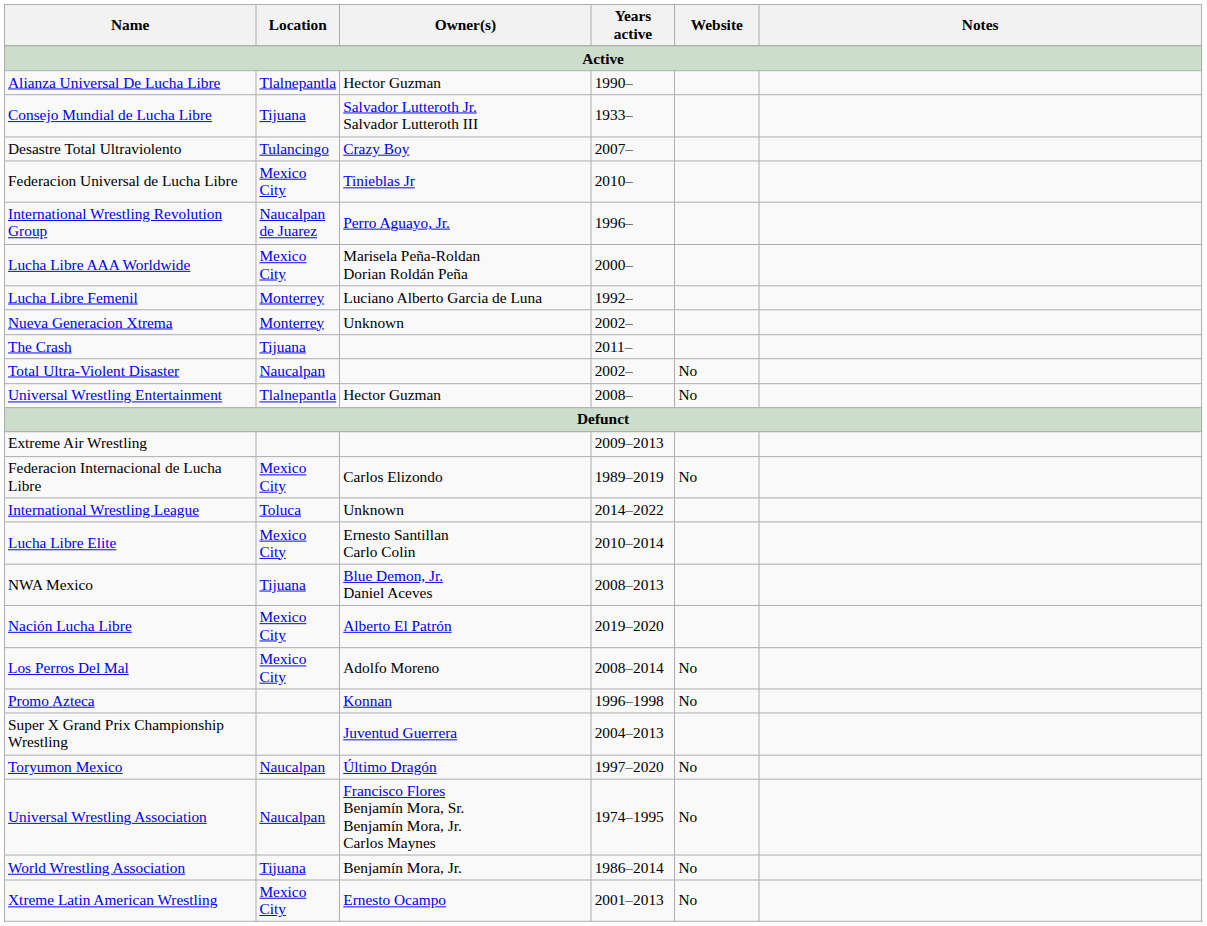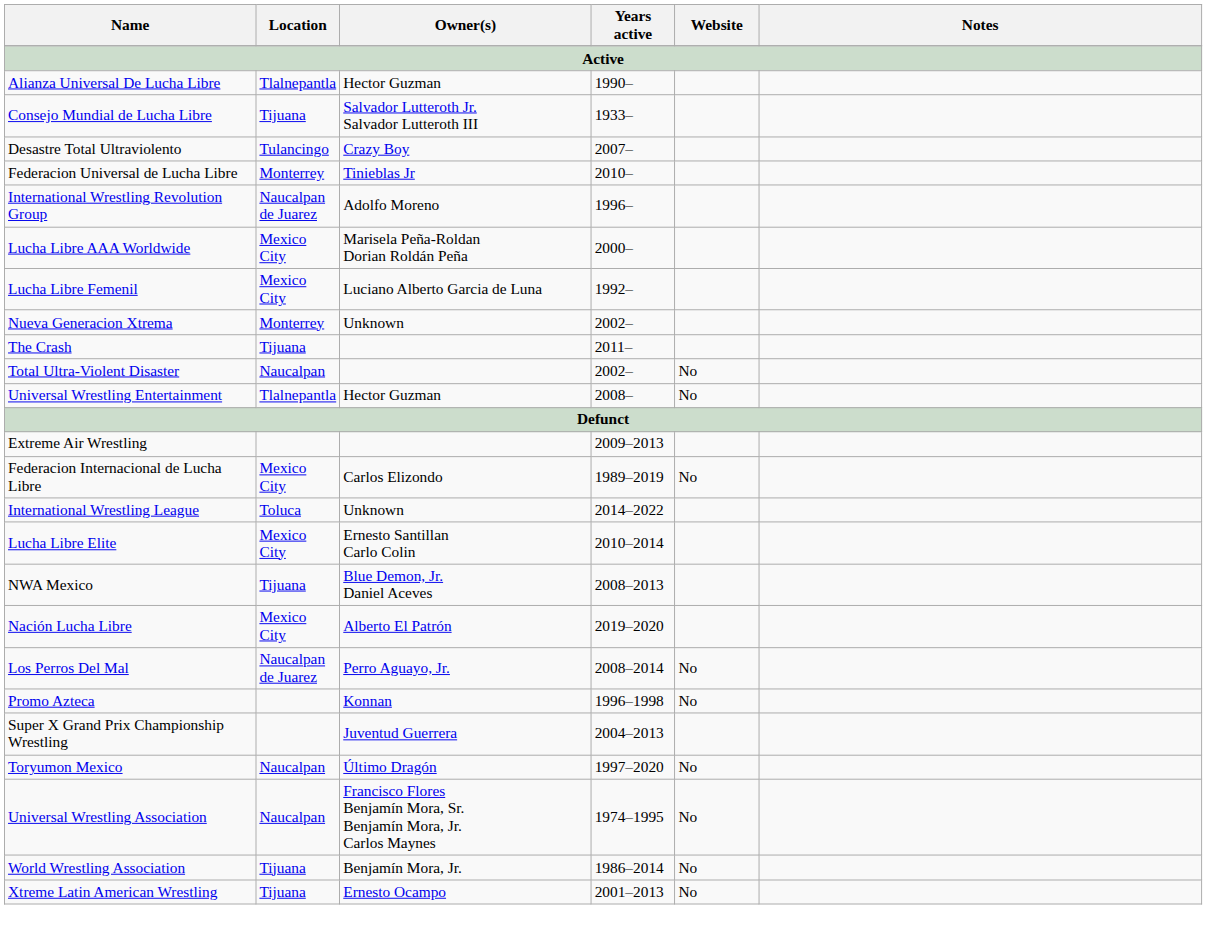 <table class=wikitable>
 <tr>
 <th width="21%">Name</th>
 <th width="7%">Location</th>
 <th width="21%">Owner(s)</th>
 <th width="7%">Years active</th>
 <th width="7%">Website</th>
 <th width="55%">Notes</th>
 </tr>
 <tr valign="top">
 </tr>
 <tr>
 <td colspan=7 style="background: #ccddcc;" align=center><strong>Active</strong></td>
 </tr>
 <tr>
 <td><a href='#'>Alianza Universal De Lucha Libre</a></td>
 <td><a href='#'>Tlalnepantla</a></td>
 <td>Hector Guzman</td>
 <td>1990–</td>
 <td></td>
 <td></td>
 </tr>
 <tr>
 <td><a href='#'>Consejo Mundial de Lucha Libre</a></td>
 <td><a href='#'>Tijuana</a></td>
 <td><a href='#'>Salvador Lutteroth Jr.</a><br>Salvador Lutteroth III<br></td>
 <td>1933–</td>
 <td></td>
 <td></td>
 </tr>
 <tr>
 <td>Desastre Total Ultraviolento</td>
 <td><a href='#'>Tulancingo</a></td>
 <td><a href='#'>Crazy Boy</a></td>
 <td>2007–</td>
 <td></td>
 <td></td>
 </tr>
 <tr>
 <td>Federacion Universal de Lucha Libre</td>
-<td><a href='#'>Mexico City</a></td>
+<td><a href='#'>Monterrey</a></td>
 <td><a href='#'>Tinieblas Jr</a></td>
 <td>2010–</td>
 <td></td>
 <td></td>
 </tr>
 <tr>
 <td><a href='#'>International Wrestling Revolution Group</a></td>
 <td><a href='#'>Naucalpan de Juarez</a></td>
-<td><a href='#'>Perro Aguayo, Jr.</a></td>
+<td>Adolfo Moreno</td>
 <td>1996–</td>
 <td></td>
 <td></td>
 </tr>
 <tr>
 <td><a href='#'>Lucha Libre AAA Worldwide</a></td>
 <td><a href='#'>Mexico City</a></td>
 <td>Marisela Peña-Roldan<br>Dorian Roldán Peña</td>
 <td>2000–</td>
 <td></td>
 <td></td>
 </tr>
 <tr>
 <td><a href='#'>Lucha Libre Femenil</a></td>
-<td><a href='#'>Monterrey</a></td>
+<td><a href='#'>Mexico City</a></td>
 <td>Luciano Alberto Garcia de Luna</td>
 <td>1992–</td>
 <td></td>
 <td></td>
 </tr>
 <tr>
 <td><a href='#'>Nueva Generacion Xtrema</a></td>
 <td><a href='#'>Monterrey</a></td>
 <td>Unknown</td>
 <td>2002–</td>
 <td></td>
 <td></td>
 </tr>
 <tr>
 <td><a href='#'>The Crash</a></td>
 <td><a href='#'>Tijuana</a></td>
 <td></td>
 <td>2011–</td>
 <td></td>
 <td></td>
 </tr>
 <tr>
 <td><a href='#'>Total Ultra-Violent Disaster</a></td>
 <td><a href='#'>Naucalpan</a></td>
 <td></td>
 <td>2002–</td>
 <td>No</td>
 <td></td>
 </tr>
 <tr>
 <td><a href='#'>Universal Wrestling Entertainment</a></td>
 <td><a href='#'>Tlalnepantla</a></td>
 <td>Hector Guzman</td>
 <td>2008–</td>
 <td>No</td>
 <td></td>
 </tr>
 <tr>
 <td colspan=7 style="background: #ccddcc;" align=center><strong>Defunct</strong></td>
 </tr>
 <tr>
 <td>Extreme Air Wrestling</td>
 <td></td>
 <td></td>
 <td>2009–2013</td>
 <td></td>
 <td></td>
 </tr>
 <tr>
 <td>Federacion Internacional de Lucha Libre</td>
 <td><a href='#'>Mexico City</a></td>
 <td>Carlos Elizondo</td>
 <td>1989–2019</td>
 <td>No</td>
 <td></td>
 </tr>
 <tr>
 <td><a href='#'>International Wrestling League</a></td>
 <td><a href='#'>Toluca</a></td>
 <td>Unknown</td>
 <td>2014–2022</td>
 <td></td>
 <td></td>
 </tr>
 <tr>
 <td><a href='#'>Lucha Libre Elite</a></td>
 <td><a href='#'>Mexico City</a></td>
 <td>Ernesto Santillan<br>Carlo Colin</td>
 <td>2010–2014</td>
 <td></td>
 <td></td>
 </tr>
 <tr>
 <td>NWA Mexico</td>
 <td><a href='#'>Tijuana</a></td>
 <td><a href='#'>Blue Demon, Jr.</a><br>Daniel Aceves</td>
 <td>2008–2013</td>
 <td></td>
 <td></td>
 </tr>
 <tr>
 <td><a href='#'>Nación Lucha Libre</a></td>
 <td><a href='#'>Mexico City</a></td>
 <td><a href='#'>Alberto El Patrón</a></td>
 <td>2019–2020</td>
 <td></td>
 <td></td>
 </tr>
 <tr>
 <td><a href='#'>Los Perros Del Mal</a></td>
-<td><a href='#'>Mexico City</a></td>
-<td>Adolfo Moreno</td>
+<td><a href='#'>Naucalpan de Juarez</a></td>
+<td><a href='#'>Perro Aguayo, Jr.</a></td>
 <td>2008–2014</td>
 <td>No</td>
 <td></td>
 </tr>
 <tr>
 <td><a href='#'>Promo Azteca</a></td>
 <td></td>
 <td><a href='#'>Konnan</a></td>
 <td>1996–1998</td>
 <td>No</td>
 <td></td>
 </tr>
 <tr>
 <td>Super X Grand Prix Championship Wrestling</td>
 <td></td>
 <td><a href='#'>Juventud Guerrera</a></td>
 <td>2004–2013</td>
 <td></td>
 <td></td>
 </tr>
 <tr>
 <td><a href='#'>Toryumon Mexico</a></td>
 <td><a href='#'>Naucalpan</a></td>
 <td><a href='#'>Último Dragón</a></td>
 <td>1997–2020</td>
 <td>No</td>
 <td></td>
 </tr>
 <tr>
 <td><a href='#'>Universal Wrestling Association</a></td>
 <td><a href='#'>Naucalpan</a></td>
 <td><a href='#'>Francisco Flores</a><br>Benjamín Mora, Sr.<br>Benjamín Mora, Jr.<br>Carlos Maynes</td>
 <td>1974–1995</td>
 <td>No</td>
 <td></td>
 </tr>
 <tr>
 <td><a href='#'>World Wrestling Association</a></td>
 <td><a href='#'>Tijuana</a></td>
 <td>Benjamín Mora, Jr.</td>
 <td>1986–2014</td>
 <td>No</td>
 <td></td>
 </tr>
 <tr>
 <td><a href='#'>Xtreme Latin American Wrestling</a></td>
-<td><a href='#'>Mexico City</a></td>
+<td><a href='#'>Tijuana</a></td>
 <td><a href='#'>Ernesto Ocampo</a></td>
 <td>2001–2013</td>
 <td>No</td>
 <td></td>
 </tr>
 </table>
